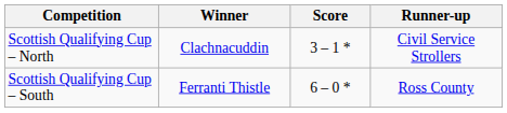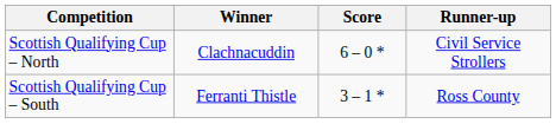 <table class="wikitable" style="text-align: center;">
 <tr>
 <th width=160>Competition</th>
 <th width=135>Winner</th>
 <th width=80>Score</th>
 <th width=135>Runner-up</th>
 </tr>
 <tr>
 <td align=left><a href='#'>Scottish Qualifying Cup</a> – North</td>
 <td><a href='#'>Clachnacuddin</a></td>
-<td>3 – 1 *</td>
+<td>6 – 0 *</td>
 <td><a href='#'>Civil Service Strollers</a></td>
 </tr>
 <tr>
 <td align=left><a href='#'>Scottish Qualifying Cup</a> – South</td>
 <td><a href='#'>Ferranti Thistle</a></td>
-<td>6 – 0 *</td>
+<td>3 – 1 *</td>
 <td><a href='#'>Ross County</a></td>
 </tr>
 </table>
